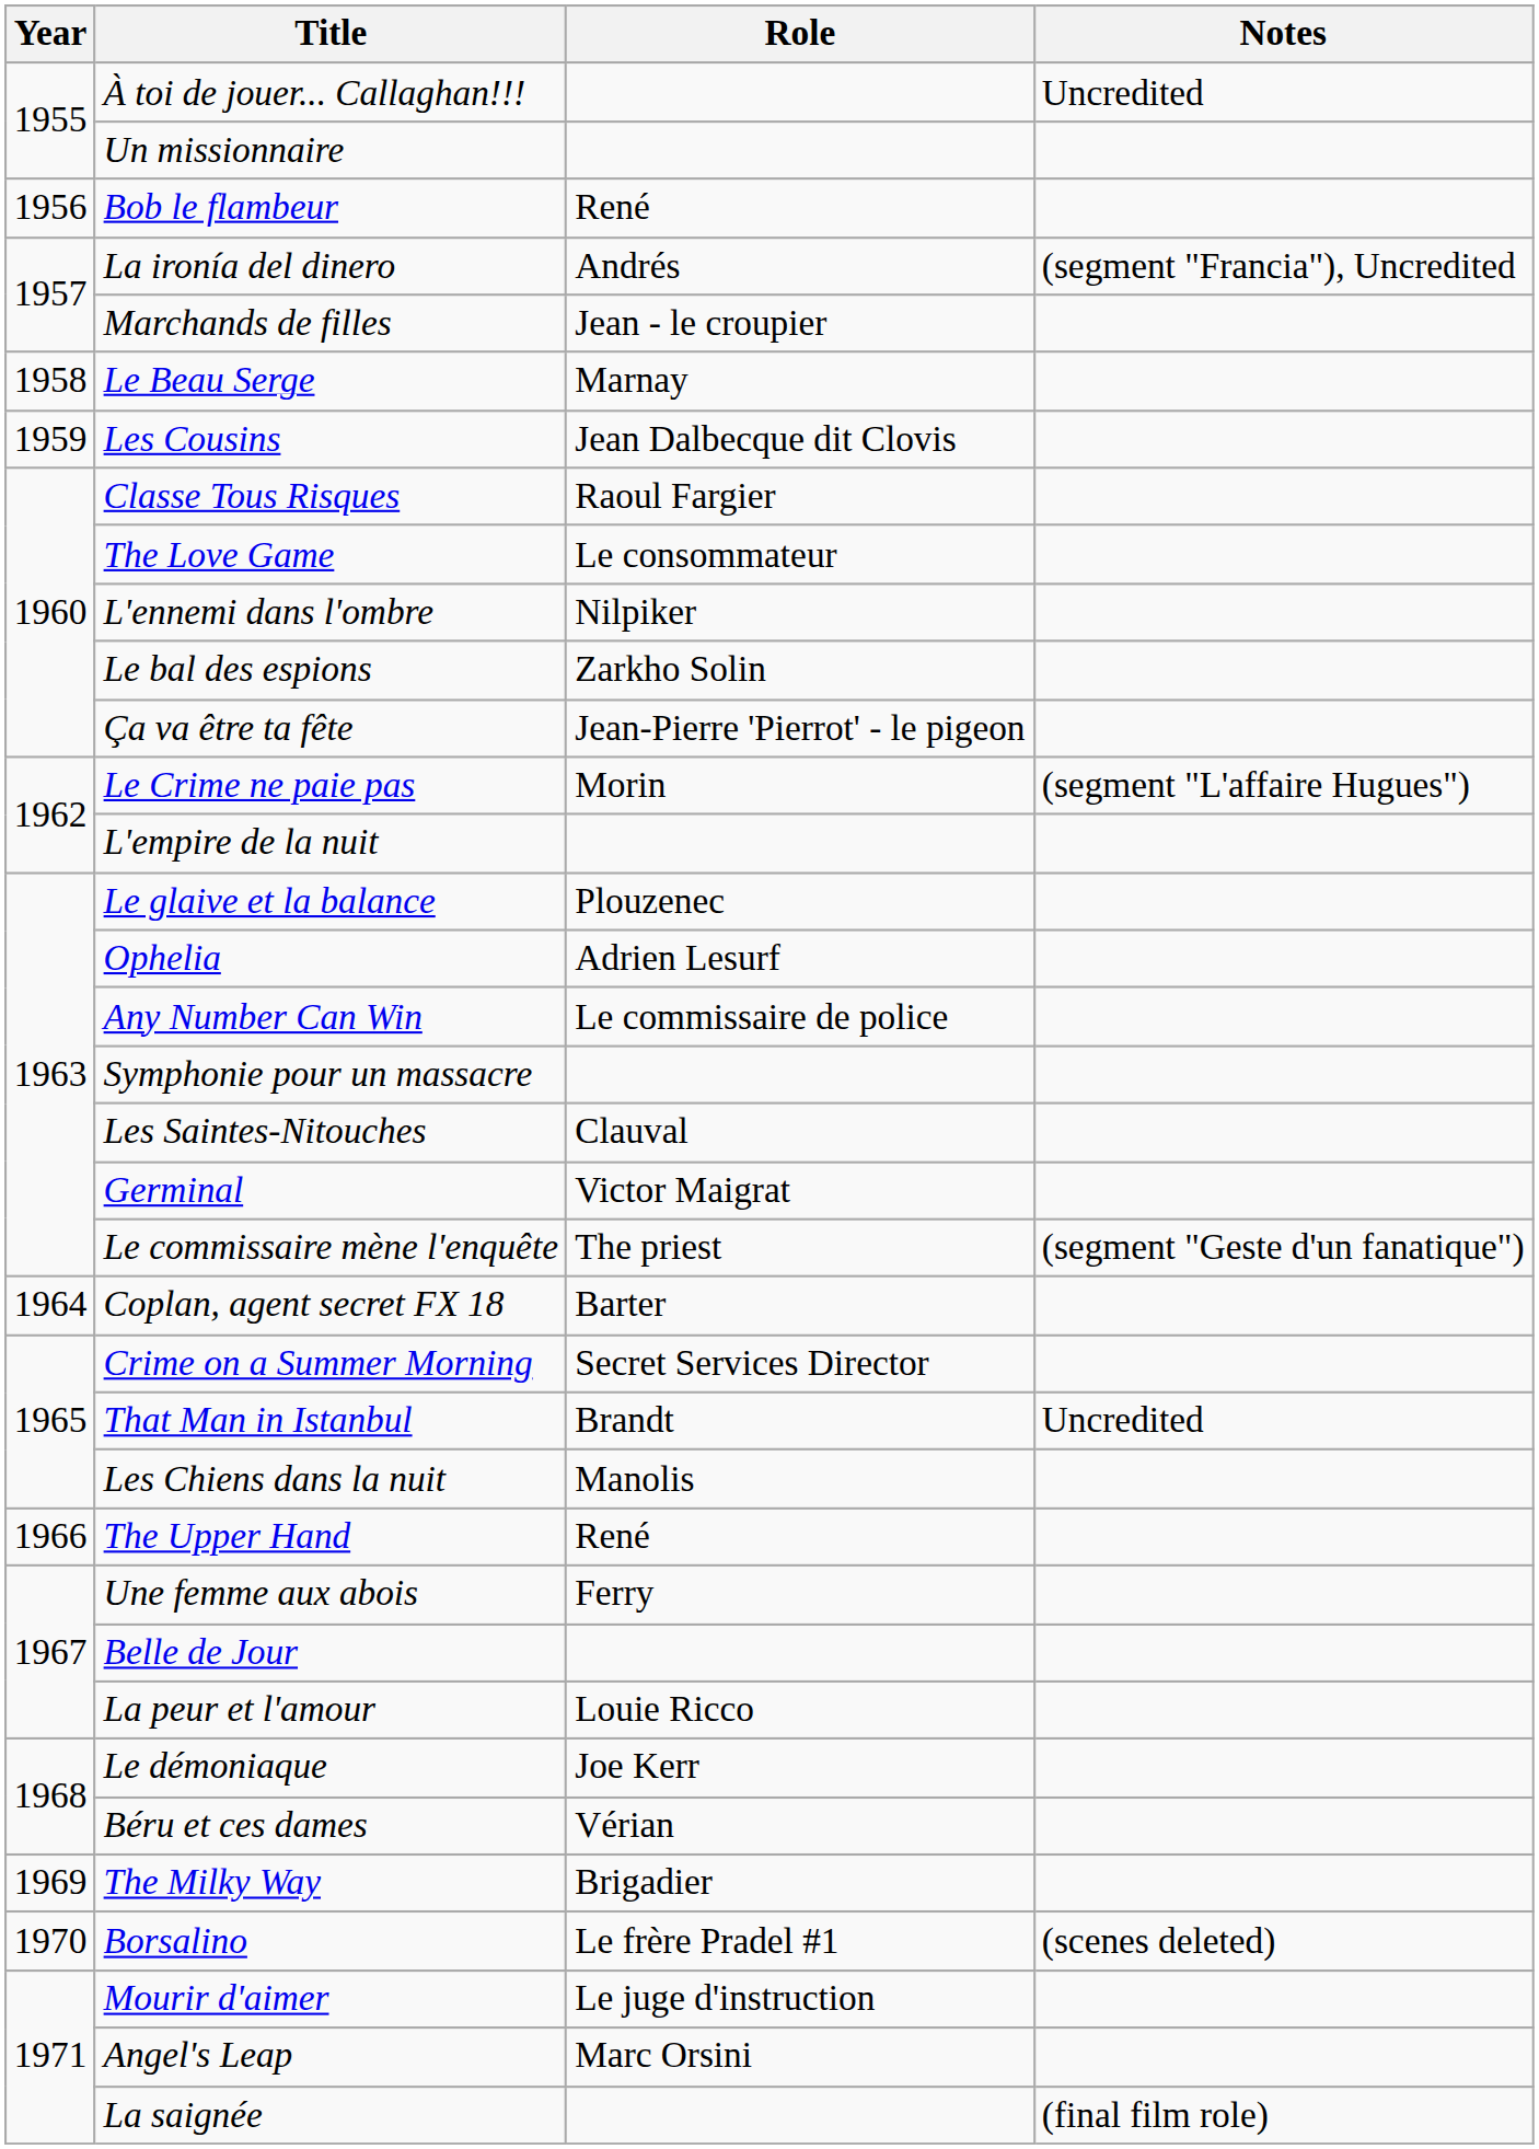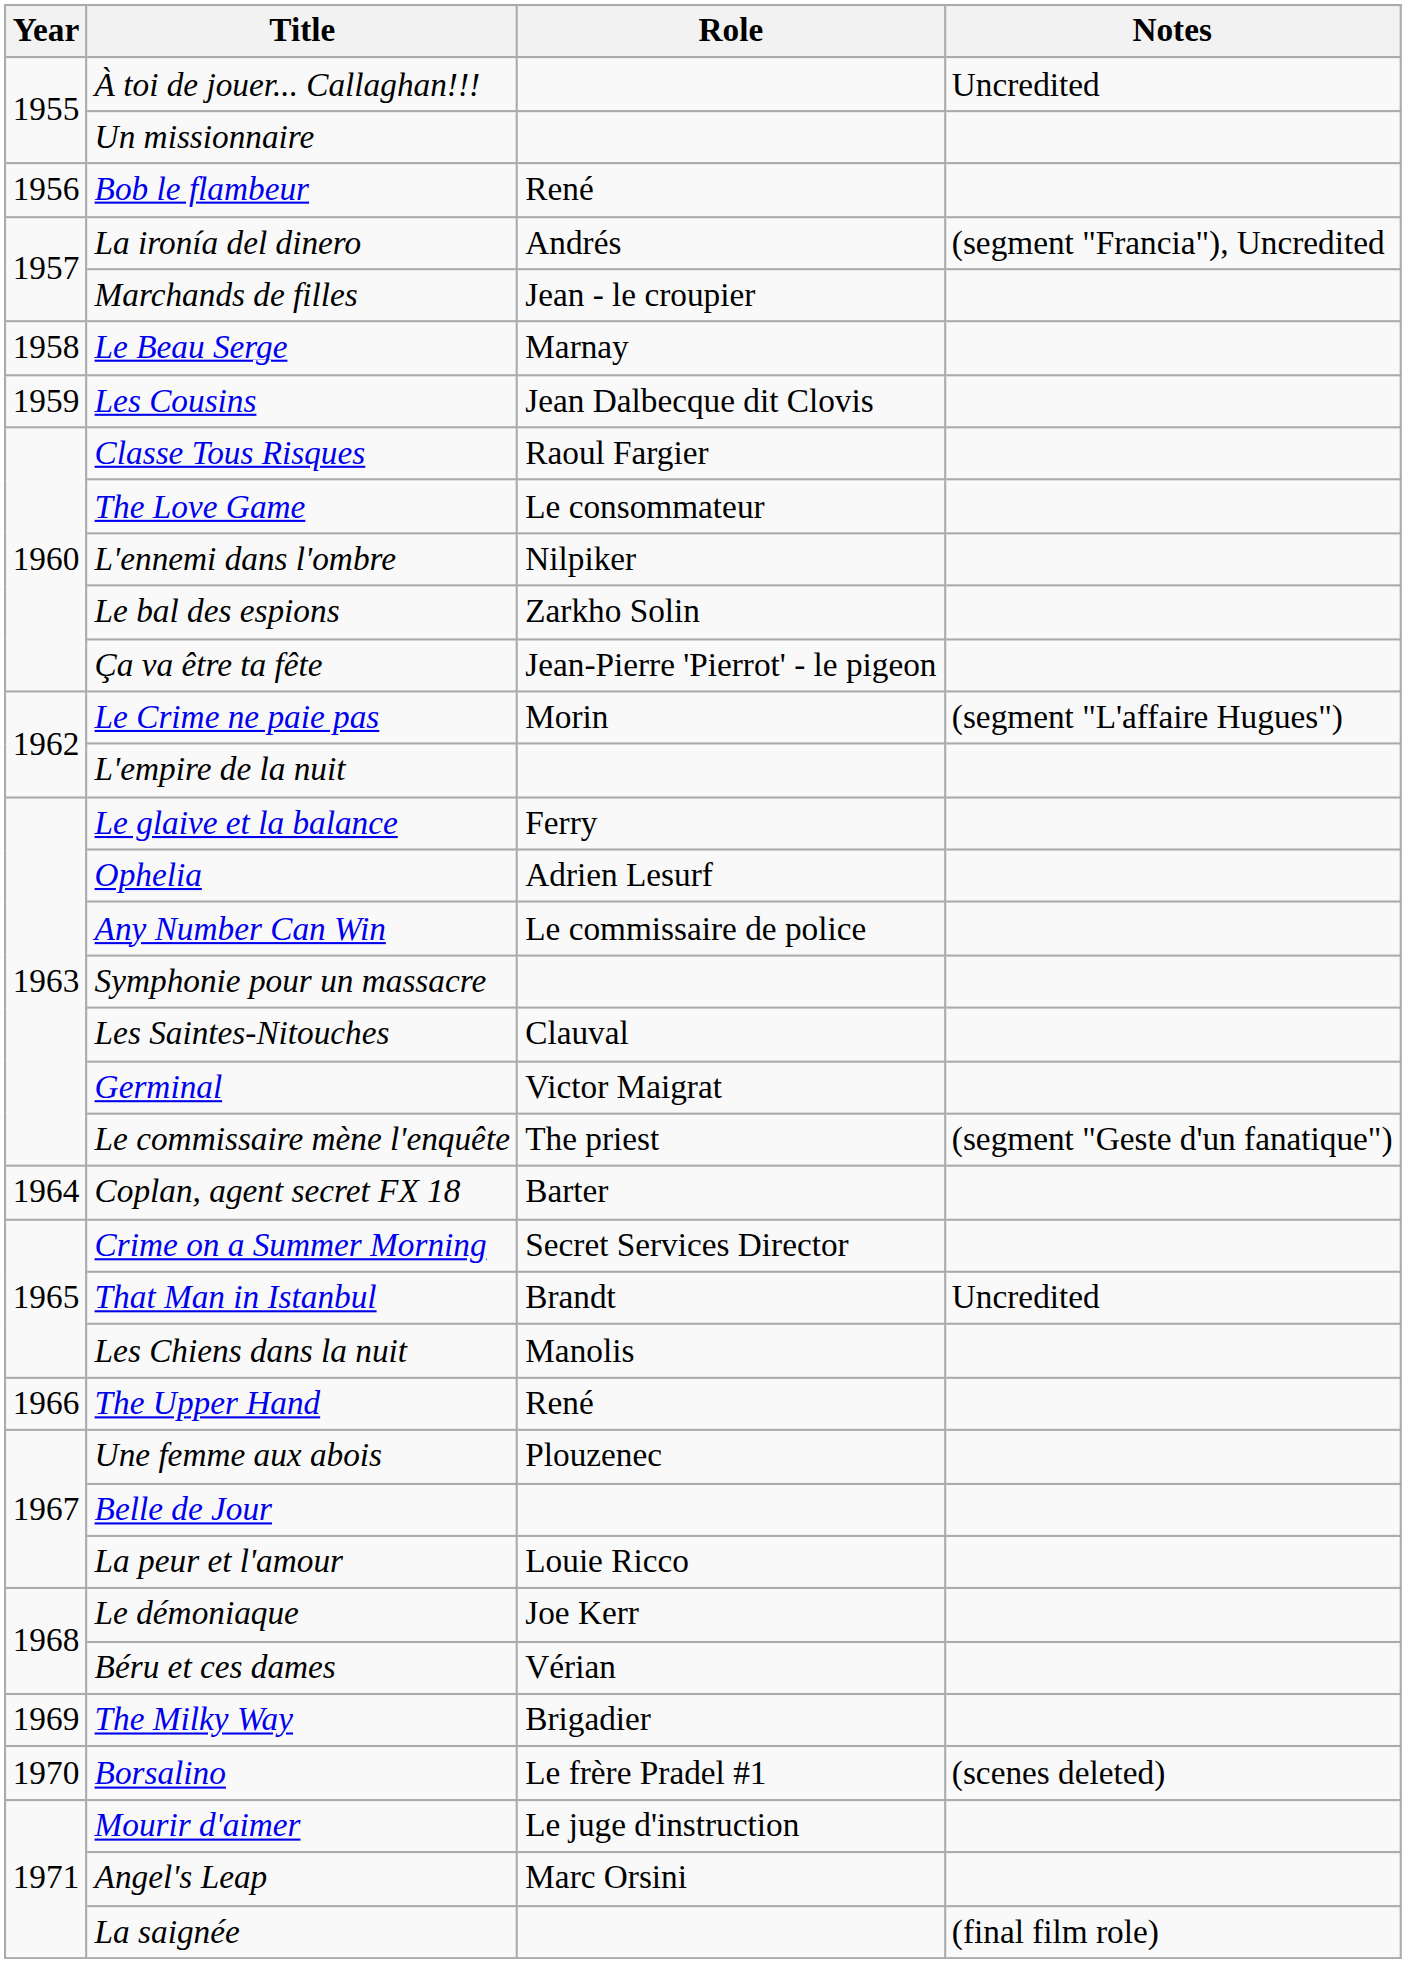 <table class="wikitable sortable">
 <tr>
 <th>Year</th>
 <th>Title</th>
 <th>Role</th>
 <th class="unsortable">Notes</th>
 </tr>
 <tr>
 <td rowspan=2>1955</td>
 <td><em>À toi de jouer... Callaghan!!!</em></td>
 <td></td>
 <td>Uncredited</td>
 </tr>
 <tr>
 <td><em>Un missionnaire</em></td>
 <td></td>
 <td></td>
 </tr>
 <tr>
 <td>1956</td>
 <td><em><a href='#'>Bob le flambeur</a></em></td>
 <td>René</td>
 <td></td>
 </tr>
 <tr>
 <td rowspan=2>1957</td>
 <td><em>La ironía del dinero</em></td>
 <td>Andrés</td>
 <td>(segment "Francia"), Uncredited</td>
 </tr>
 <tr>
 <td><em>Marchands de filles</em></td>
 <td>Jean - le croupier</td>
 <td></td>
 </tr>
 <tr>
 <td>1958</td>
 <td><em><a href='#'>Le Beau Serge</a></em></td>
 <td>Marnay</td>
 <td></td>
 </tr>
 <tr>
 <td>1959</td>
 <td><em><a href='#'>Les Cousins</a></em></td>
 <td>Jean Dalbecque dit Clovis</td>
 <td></td>
 </tr>
 <tr>
 <td rowspan=5>1960</td>
 <td><em><a href='#'>Classe Tous Risques</a></em></td>
 <td>Raoul Fargier</td>
 <td></td>
 </tr>
 <tr>
 <td><em><a href='#'>The Love Game</a></em></td>
 <td>Le consommateur</td>
 <td></td>
 </tr>
 <tr>
 <td><em>L'ennemi dans l'ombre</em></td>
 <td>Nilpiker</td>
 <td></td>
 </tr>
 <tr>
 <td><em>Le bal des espions</em></td>
 <td>Zarkho Solin</td>
 <td></td>
 </tr>
 <tr>
 <td><em>Ça va être ta fête</em></td>
 <td>Jean-Pierre 'Pierrot' - le pigeon</td>
 <td></td>
 </tr>
 <tr>
 <td rowspan=2>1962</td>
 <td><em><a href='#'>Le Crime ne paie pas</a></em></td>
 <td>Morin</td>
 <td>(segment "L'affaire Hugues")</td>
 </tr>
 <tr>
 <td><em>L'empire de la nuit</em></td>
 <td></td>
 <td></td>
 </tr>
 <tr>
 <td rowspan=7>1963</td>
 <td><em><a href='#'>Le glaive et la balance</a></em></td>
-<td>Plouzenec</td>
+<td>Ferry</td>
 <td></td>
 </tr>
 <tr>
 <td><em><a href='#'>Ophelia</a></em></td>
 <td>Adrien Lesurf</td>
 <td></td>
 </tr>
 <tr>
 <td><em><a href='#'>Any Number Can Win</a></em></td>
 <td>Le commissaire de police</td>
 <td></td>
 </tr>
 <tr>
 <td><em>Symphonie pour un massacre</em></td>
 <td></td>
 <td></td>
 </tr>
 <tr>
 <td><em>Les Saintes-Nitouches</em></td>
 <td>Clauval</td>
 <td></td>
 </tr>
 <tr>
 <td><em><a href='#'>Germinal</a></em></td>
 <td>Victor Maigrat</td>
 <td></td>
 </tr>
 <tr>
 <td><em>Le commissaire mène l'enquête</em></td>
 <td>The priest</td>
 <td>(segment "Geste d'un fanatique")</td>
 </tr>
 <tr>
 <td>1964</td>
 <td><em>Coplan, agent secret FX 18</em></td>
 <td>Barter</td>
 <td></td>
 </tr>
 <tr>
 <td rowspan=3>1965</td>
 <td><em><a href='#'>Crime on a Summer Morning</a></em></td>
 <td>Secret Services Director</td>
 <td></td>
 </tr>
 <tr>
 <td><em><a href='#'>That Man in Istanbul</a></em></td>
 <td>Brandt</td>
 <td>Uncredited</td>
 </tr>
 <tr>
 <td><em>Les Chiens dans la nuit</em></td>
 <td>Manolis</td>
 <td></td>
 </tr>
 <tr>
 <td>1966</td>
 <td><em><a href='#'>The Upper Hand</a></em></td>
 <td>René</td>
 <td></td>
 </tr>
 <tr>
 <td rowspan=3>1967</td>
 <td><em>Une femme aux abois</em></td>
-<td>Ferry</td>
+<td>Plouzenec</td>
 <td></td>
 </tr>
 <tr>
 <td><em><a href='#'>Belle de Jour</a></em></td>
 <td></td>
 <td></td>
 </tr>
 <tr>
 <td><em>La peur et l'amour</em></td>
 <td>Louie Ricco</td>
 <td></td>
 </tr>
 <tr>
 <td rowspan=2>1968</td>
 <td><em>Le démoniaque</em></td>
 <td>Joe Kerr</td>
 <td></td>
 </tr>
 <tr>
 <td><em>Béru et ces dames</em></td>
 <td>Vérian</td>
 <td></td>
 </tr>
 <tr>
 <td>1969</td>
 <td><em><a href='#'>The Milky Way</a></em></td>
 <td>Brigadier</td>
 <td></td>
 </tr>
 <tr>
 <td>1970</td>
 <td><em><a href='#'>Borsalino</a></em></td>
 <td>Le frère Pradel #1</td>
 <td>(scenes deleted)</td>
 </tr>
 <tr>
 <td rowspan=3>1971</td>
 <td><em><a href='#'>Mourir d'aimer</a></em></td>
 <td>Le juge d'instruction</td>
 <td></td>
 </tr>
 <tr>
 <td><em>Angel's Leap</em></td>
 <td>Marc Orsini</td>
 <td></td>
 </tr>
 <tr>
 <td><em>La saignée</em></td>
 <td></td>
 <td>(final film role)</td>
 </tr>
 </table>
